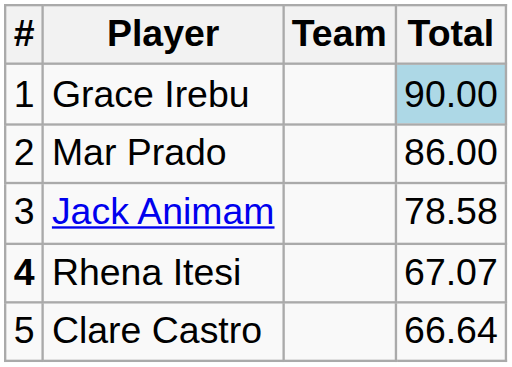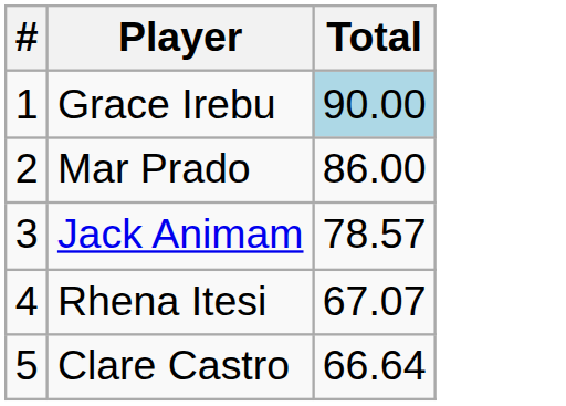 <table class=wikitable>
 <tr>
 <th>#</th>
 <th>Player</th>
-<th>Team</th>
 <th>Total</th>
 </tr>
 <tr>
 <td>1</td>
 <td> Grace Irebu</td>
-<td></td>
 <td style="background: lightblue;">90.00</td>
 </tr>
 <tr>
 <td>2</td>
 <td> Mar Prado</td>
-<td></td>
 <td>86.00</td>
 </tr>
 <tr>
 <td>3</td>
 <td> <a href='#'>Jack Animam</a></td>
-<td></td>
-<td>78.58</td>
+<td>78.57</td>
 </tr>
 <tr>
-<td><strong>4</strong></td>
+<td>4</td>
 <td> Rhena Itesi</td>
-<td></td>
 <td>67.07</td>
 </tr>
 <tr>
 <td>5</td>
 <td> Clare Castro</td>
-<td></td>
 <td>66.64</td>
 </tr>
 </table>
